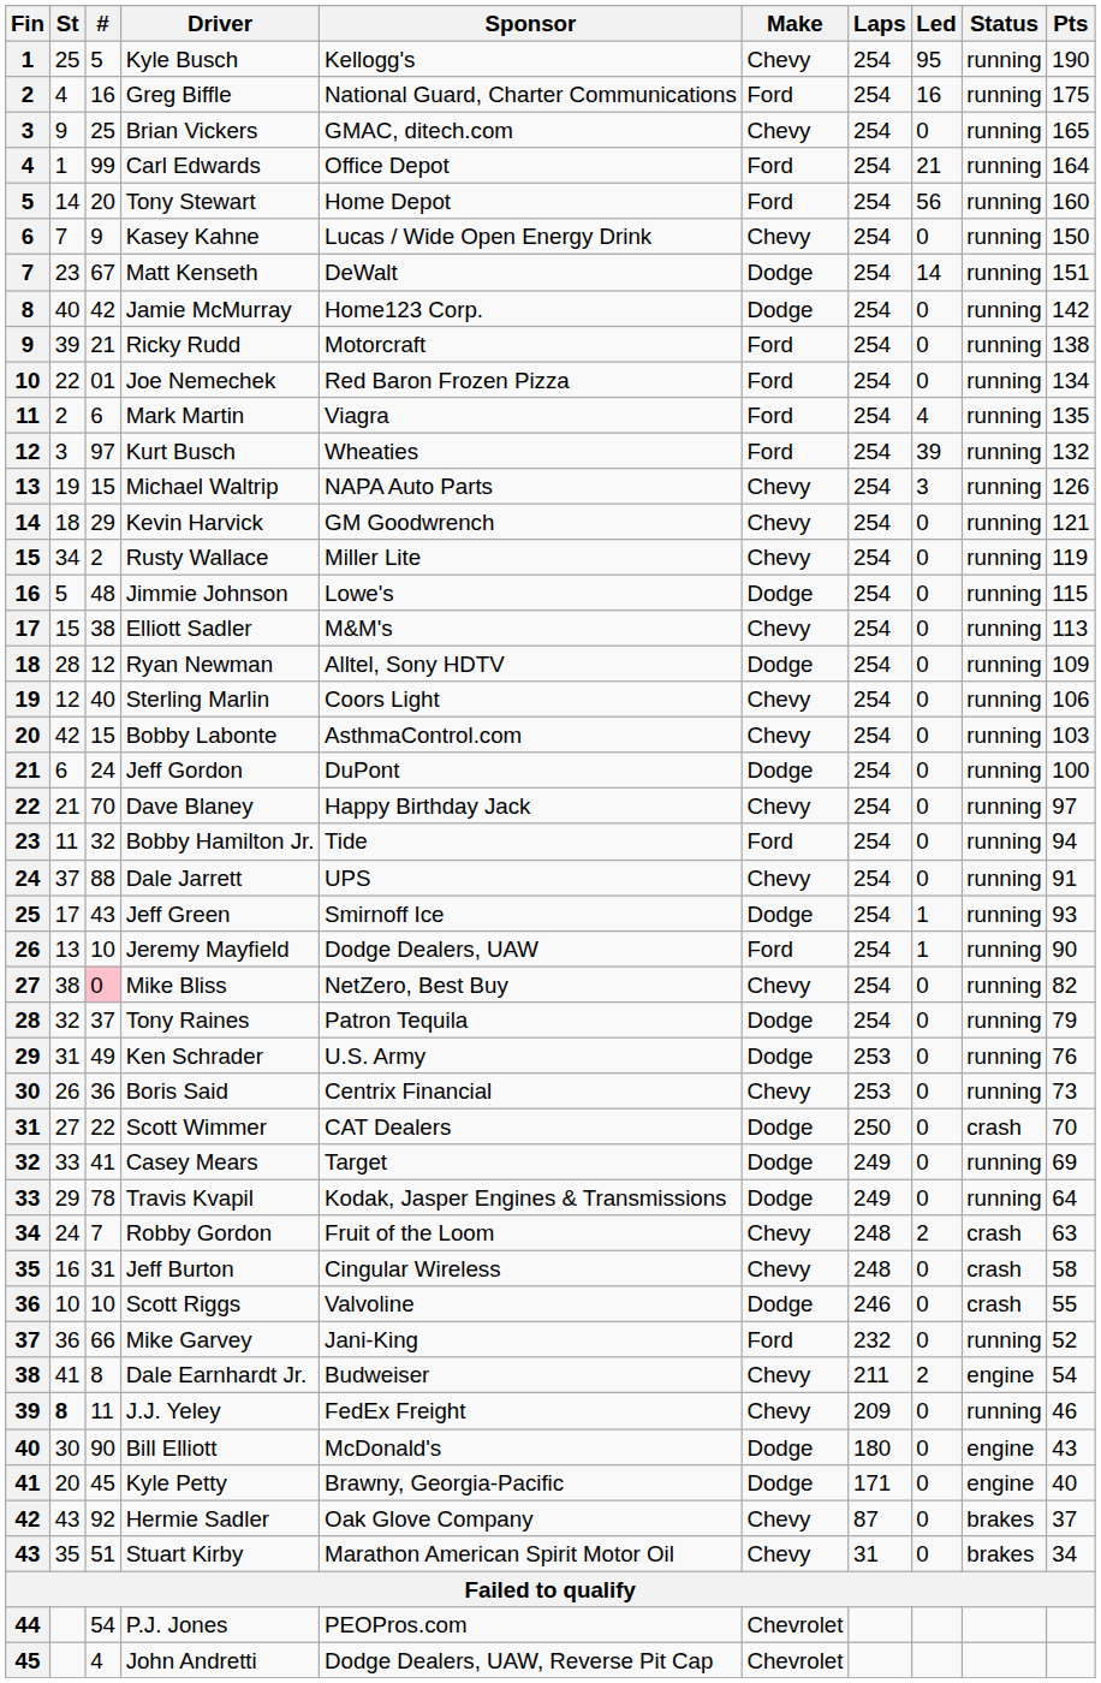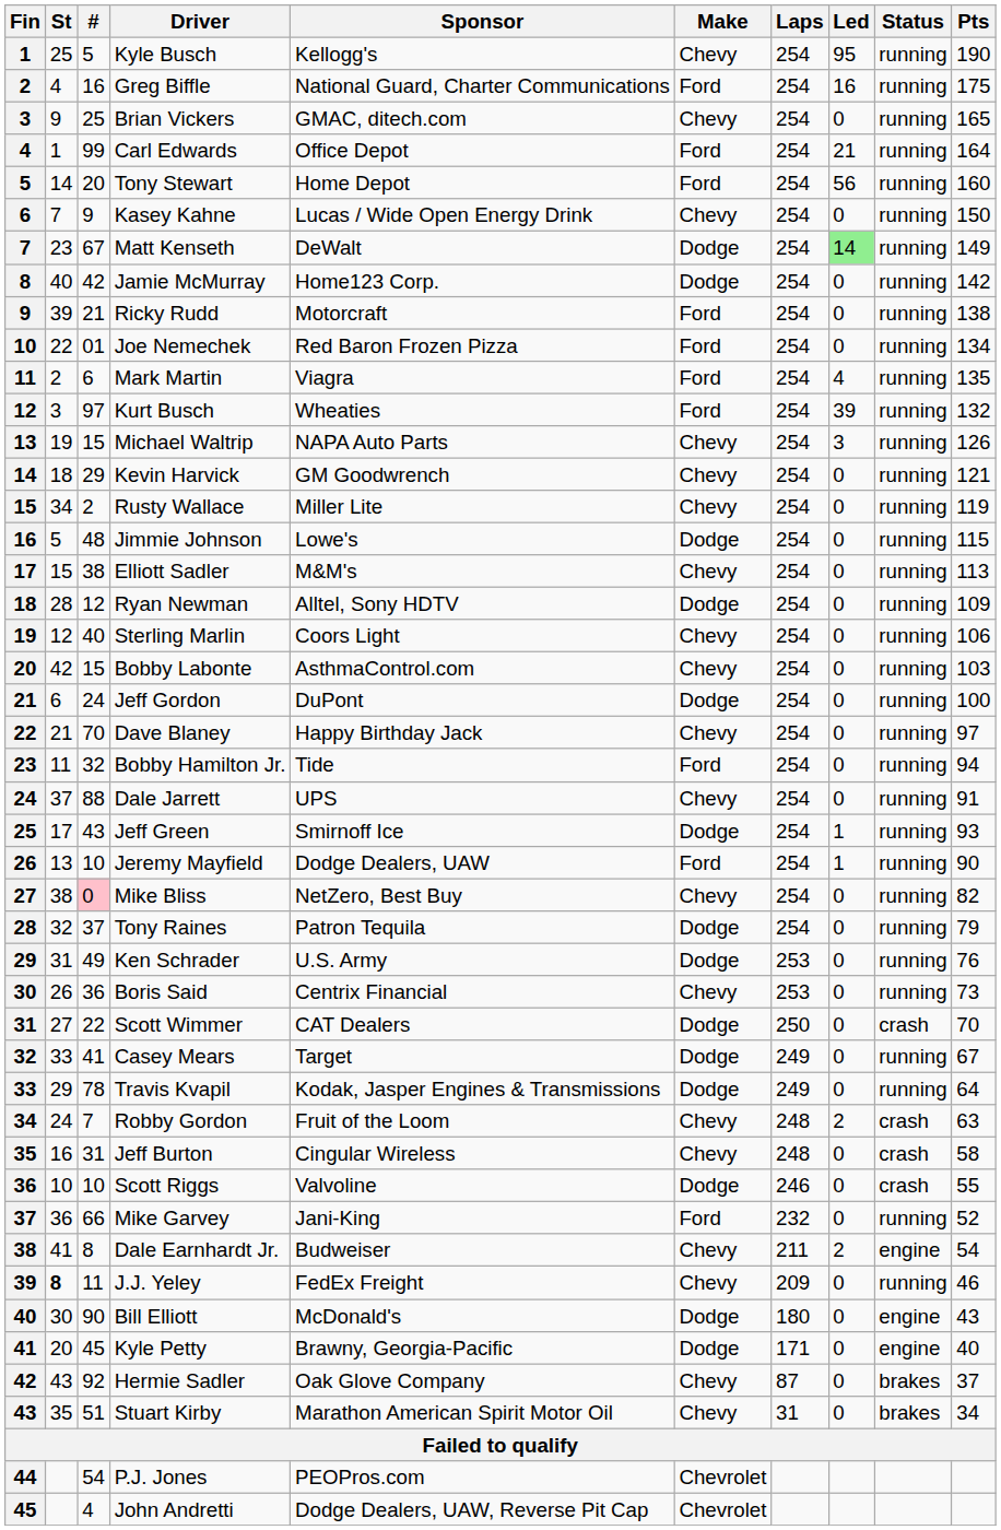 <table class="wikitable" style="font-size:95%">
 <tr>
 <th>Fin</th>
 <th>St</th>
 <th>#</th>
 <th>Driver</th>
 <th>Sponsor</th>
 <th>Make</th>
 <th>Laps</th>
 <th>Led</th>
 <th>Status</th>
 <th>Pts</th>
 </tr>
 <tr>
 <th>1</th>
 <td>25</td>
 <td>5</td>
 <td>Kyle Busch</td>
 <td>Kellogg's</td>
 <td>Chevy</td>
 <td>254</td>
 <td>95</td>
 <td>running</td>
 <td>190</td>
 </tr>
 <tr>
 <th>2</th>
 <td>4</td>
 <td>16</td>
 <td>Greg Biffle</td>
 <td>National Guard, Charter Communications</td>
 <td>Ford</td>
 <td>254</td>
 <td>16</td>
 <td>running</td>
 <td>175</td>
 </tr>
 <tr>
 <th>3</th>
 <td>9</td>
 <td>25</td>
 <td>Brian Vickers</td>
 <td>GMAC, ditech.com</td>
 <td>Chevy</td>
 <td>254</td>
 <td>0</td>
 <td>running</td>
 <td>165</td>
 </tr>
 <tr>
 <th>4</th>
 <td>1</td>
 <td>99</td>
 <td>Carl Edwards</td>
 <td>Office Depot</td>
 <td>Ford</td>
 <td>254</td>
 <td>21</td>
 <td>running</td>
 <td>164</td>
 </tr>
 <tr>
 <th>5</th>
 <td>14</td>
 <td>20</td>
 <td>Tony Stewart</td>
 <td>Home Depot</td>
 <td>Ford</td>
 <td>254</td>
 <td>56</td>
 <td>running</td>
 <td>160</td>
 </tr>
 <tr>
 <th>6</th>
 <td>7</td>
 <td>9</td>
 <td>Kasey Kahne</td>
 <td>Lucas / Wide Open Energy Drink</td>
 <td>Chevy</td>
 <td>254</td>
 <td>0</td>
 <td>running</td>
 <td>150</td>
 </tr>
 <tr>
 <th>7</th>
 <td>23</td>
 <td>67</td>
 <td>Matt Kenseth</td>
 <td>DeWalt</td>
 <td>Dodge</td>
 <td>254</td>
-<td>14</td>
+<td style="background: lightgreen;">14</td>
 <td>running</td>
-<td>151</td>
+<td>149</td>
 </tr>
 <tr>
 <th>8</th>
 <td>40</td>
 <td>42</td>
 <td>Jamie McMurray</td>
 <td>Home123 Corp.</td>
 <td>Dodge</td>
 <td>254</td>
 <td>0</td>
 <td>running</td>
 <td>142</td>
 </tr>
 <tr>
 <th>9</th>
 <td>39</td>
 <td>21</td>
 <td>Ricky Rudd</td>
 <td>Motorcraft</td>
 <td>Ford</td>
 <td>254</td>
 <td>0</td>
 <td>running</td>
 <td>138</td>
 </tr>
 <tr>
 <th>10</th>
 <td>22</td>
 <td>01</td>
 <td>Joe Nemechek</td>
 <td>Red Baron Frozen Pizza</td>
 <td>Ford</td>
 <td>254</td>
 <td>0</td>
 <td>running</td>
 <td>134</td>
 </tr>
 <tr>
 <th>11</th>
 <td>2</td>
 <td>6</td>
 <td>Mark Martin</td>
 <td>Viagra</td>
 <td>Ford</td>
 <td>254</td>
 <td>4</td>
 <td>running</td>
 <td>135</td>
 </tr>
 <tr>
 <th>12</th>
 <td>3</td>
 <td>97</td>
 <td>Kurt Busch</td>
 <td>Wheaties</td>
 <td>Ford</td>
 <td>254</td>
 <td>39</td>
 <td>running</td>
 <td>132</td>
 </tr>
 <tr>
 <th>13</th>
 <td>19</td>
 <td>15</td>
 <td>Michael Waltrip</td>
 <td>NAPA Auto Parts</td>
 <td>Chevy</td>
 <td>254</td>
 <td>3</td>
 <td>running</td>
 <td>126</td>
 </tr>
 <tr>
 <th>14</th>
 <td>18</td>
 <td>29</td>
 <td>Kevin Harvick</td>
 <td>GM Goodwrench</td>
 <td>Chevy</td>
 <td>254</td>
 <td>0</td>
 <td>running</td>
 <td>121</td>
 </tr>
 <tr>
 <th>15</th>
 <td>34</td>
 <td>2</td>
 <td>Rusty Wallace</td>
 <td>Miller Lite</td>
 <td>Chevy</td>
 <td>254</td>
 <td>0</td>
 <td>running</td>
 <td>119</td>
 </tr>
 <tr>
 <th>16</th>
 <td>5</td>
 <td>48</td>
 <td>Jimmie Johnson</td>
 <td>Lowe's</td>
 <td>Dodge</td>
 <td>254</td>
 <td>0</td>
 <td>running</td>
 <td>115</td>
 </tr>
 <tr>
 <th>17</th>
 <td>15</td>
 <td>38</td>
 <td>Elliott Sadler</td>
 <td>M&M's</td>
 <td>Chevy</td>
 <td>254</td>
 <td>0</td>
 <td>running</td>
 <td>113</td>
 </tr>
 <tr>
 <th>18</th>
 <td>28</td>
 <td>12</td>
 <td>Ryan Newman</td>
 <td>Alltel, Sony HDTV</td>
 <td>Dodge</td>
 <td>254</td>
 <td>0</td>
 <td>running</td>
 <td>109</td>
 </tr>
 <tr>
 <th>19</th>
 <td>12</td>
 <td>40</td>
 <td>Sterling Marlin</td>
 <td>Coors Light</td>
 <td>Chevy</td>
 <td>254</td>
 <td>0</td>
 <td>running</td>
 <td>106</td>
 </tr>
 <tr>
 <th>20</th>
 <td>42</td>
 <td>15</td>
 <td>Bobby Labonte</td>
 <td>AsthmaControl.com</td>
 <td>Chevy</td>
 <td>254</td>
 <td>0</td>
 <td>running</td>
 <td>103</td>
 </tr>
 <tr>
 <th>21</th>
 <td>6</td>
 <td>24</td>
 <td>Jeff Gordon</td>
 <td>DuPont</td>
 <td>Dodge</td>
 <td>254</td>
 <td>0</td>
 <td>running</td>
 <td>100</td>
 </tr>
 <tr>
 <th>22</th>
 <td>21</td>
 <td>70</td>
 <td>Dave Blaney</td>
 <td>Happy Birthday Jack</td>
 <td>Chevy</td>
 <td>254</td>
 <td>0</td>
 <td>running</td>
 <td>97</td>
 </tr>
 <tr>
 <th>23</th>
 <td>11</td>
 <td>32</td>
 <td>Bobby Hamilton Jr.</td>
 <td>Tide</td>
 <td>Ford</td>
 <td>254</td>
 <td>0</td>
 <td>running</td>
 <td>94</td>
 </tr>
 <tr>
 <th>24</th>
 <td>37</td>
 <td>88</td>
 <td>Dale Jarrett</td>
 <td>UPS</td>
 <td>Chevy</td>
 <td>254</td>
 <td>0</td>
 <td>running</td>
 <td>91</td>
 </tr>
 <tr>
 <th>25</th>
 <td>17</td>
 <td>43</td>
 <td>Jeff Green</td>
 <td>Smirnoff Ice</td>
 <td>Dodge</td>
 <td>254</td>
 <td>1</td>
 <td>running</td>
 <td>93</td>
 </tr>
 <tr>
 <th>26</th>
 <td>13</td>
 <td>10</td>
 <td>Jeremy Mayfield</td>
 <td>Dodge Dealers, UAW</td>
 <td>Ford</td>
 <td>254</td>
 <td>1</td>
 <td>running</td>
 <td>90</td>
 </tr>
 <tr>
 <th>27</th>
 <td>38</td>
 <td style="background: pink;">0</td>
 <td>Mike Bliss</td>
 <td>NetZero, Best Buy</td>
 <td>Chevy</td>
 <td>254</td>
 <td>0</td>
 <td>running</td>
 <td>82</td>
 </tr>
 <tr>
 <th>28</th>
 <td>32</td>
 <td>37</td>
 <td>Tony Raines</td>
 <td>Patron Tequila</td>
 <td>Dodge</td>
 <td>254</td>
 <td>0</td>
 <td>running</td>
 <td>79</td>
 </tr>
 <tr>
 <th>29</th>
 <td>31</td>
 <td>49</td>
 <td>Ken Schrader</td>
 <td>U.S. Army</td>
 <td>Dodge</td>
 <td>253</td>
 <td>0</td>
 <td>running</td>
 <td>76</td>
 </tr>
 <tr>
 <th>30</th>
 <td>26</td>
 <td>36</td>
 <td>Boris Said</td>
 <td>Centrix Financial</td>
 <td>Chevy</td>
 <td>253</td>
 <td>0</td>
 <td>running</td>
 <td>73</td>
 </tr>
 <tr>
 <th>31</th>
 <td>27</td>
 <td>22</td>
 <td>Scott Wimmer</td>
 <td>CAT Dealers</td>
 <td>Dodge</td>
 <td>250</td>
 <td>0</td>
 <td>crash</td>
 <td>70</td>
 </tr>
 <tr>
 <th>32</th>
 <td>33</td>
 <td>41</td>
 <td>Casey Mears</td>
 <td>Target</td>
 <td>Dodge</td>
 <td>249</td>
 <td>0</td>
 <td>running</td>
-<td>69</td>
+<td>67</td>
 </tr>
 <tr>
 <th>33</th>
 <td>29</td>
 <td>78</td>
 <td>Travis Kvapil</td>
 <td>Kodak, Jasper Engines & Transmissions</td>
 <td>Dodge</td>
 <td>249</td>
 <td>0</td>
 <td>running</td>
 <td>64</td>
 </tr>
 <tr>
 <th>34</th>
 <td>24</td>
 <td>7</td>
 <td>Robby Gordon</td>
 <td>Fruit of the Loom</td>
 <td>Chevy</td>
 <td>248</td>
 <td>2</td>
 <td>crash</td>
 <td>63</td>
 </tr>
 <tr>
 <th>35</th>
 <td>16</td>
 <td>31</td>
 <td>Jeff Burton</td>
 <td>Cingular Wireless</td>
 <td>Chevy</td>
 <td>248</td>
 <td>0</td>
 <td>crash</td>
 <td>58</td>
 </tr>
 <tr>
 <th>36</th>
 <td>10</td>
 <td>10</td>
 <td>Scott Riggs</td>
 <td>Valvoline</td>
 <td>Dodge</td>
 <td>246</td>
 <td>0</td>
 <td>crash</td>
 <td>55</td>
 </tr>
 <tr>
 <th>37</th>
 <td>36</td>
 <td>66</td>
 <td>Mike Garvey</td>
 <td>Jani-King</td>
 <td>Ford</td>
 <td>232</td>
 <td>0</td>
 <td>running</td>
 <td>52</td>
 </tr>
 <tr>
 <th>38</th>
 <td>41</td>
 <td>8</td>
 <td>Dale Earnhardt Jr.</td>
 <td>Budweiser</td>
 <td>Chevy</td>
 <td>211</td>
 <td>2</td>
 <td>engine</td>
 <td>54</td>
 </tr>
 <tr>
 <th>39</th>
 <td><strong>8</strong></td>
 <td>11</td>
 <td>J.J. Yeley</td>
 <td>FedEx Freight</td>
 <td>Chevy</td>
 <td>209</td>
 <td>0</td>
 <td>running</td>
 <td>46</td>
 </tr>
 <tr>
 <th>40</th>
 <td>30</td>
 <td>90</td>
 <td>Bill Elliott</td>
 <td>McDonald's</td>
 <td>Dodge</td>
 <td>180</td>
 <td>0</td>
 <td>engine</td>
 <td>43</td>
 </tr>
 <tr>
 <th>41</th>
 <td>20</td>
 <td>45</td>
 <td>Kyle Petty</td>
 <td>Brawny, Georgia-Pacific</td>
 <td>Dodge</td>
 <td>171</td>
 <td>0</td>
 <td>engine</td>
 <td>40</td>
 </tr>
 <tr>
 <th>42</th>
 <td>43</td>
 <td>92</td>
 <td>Hermie Sadler</td>
 <td>Oak Glove Company</td>
 <td>Chevy</td>
 <td>87</td>
 <td>0</td>
 <td>brakes</td>
 <td>37</td>
 </tr>
 <tr>
 <th>43</th>
 <td>35</td>
 <td>51</td>
 <td>Stuart Kirby</td>
 <td>Marathon American Spirit Motor Oil</td>
 <td>Chevy</td>
 <td>31</td>
 <td>0</td>
 <td>brakes</td>
 <td>34</td>
 </tr>
 <tr>
 <th colspan="10">Failed to qualify</th>
 </tr>
 <tr>
 <th>44</th>
 <td></td>
 <td>54</td>
 <td>P.J. Jones</td>
 <td>PEOPros.com</td>
 <td>Chevrolet</td>
 <td></td>
 <td></td>
 <td></td>
 <td></td>
 </tr>
 <tr>
 <th>45</th>
 <td></td>
 <td>4</td>
 <td>John Andretti</td>
 <td>Dodge Dealers, UAW, Reverse Pit Cap</td>
 <td>Chevrolet</td>
 <td></td>
 <td></td>
 <td></td>
 <td></td>
 </tr>
 </table>
